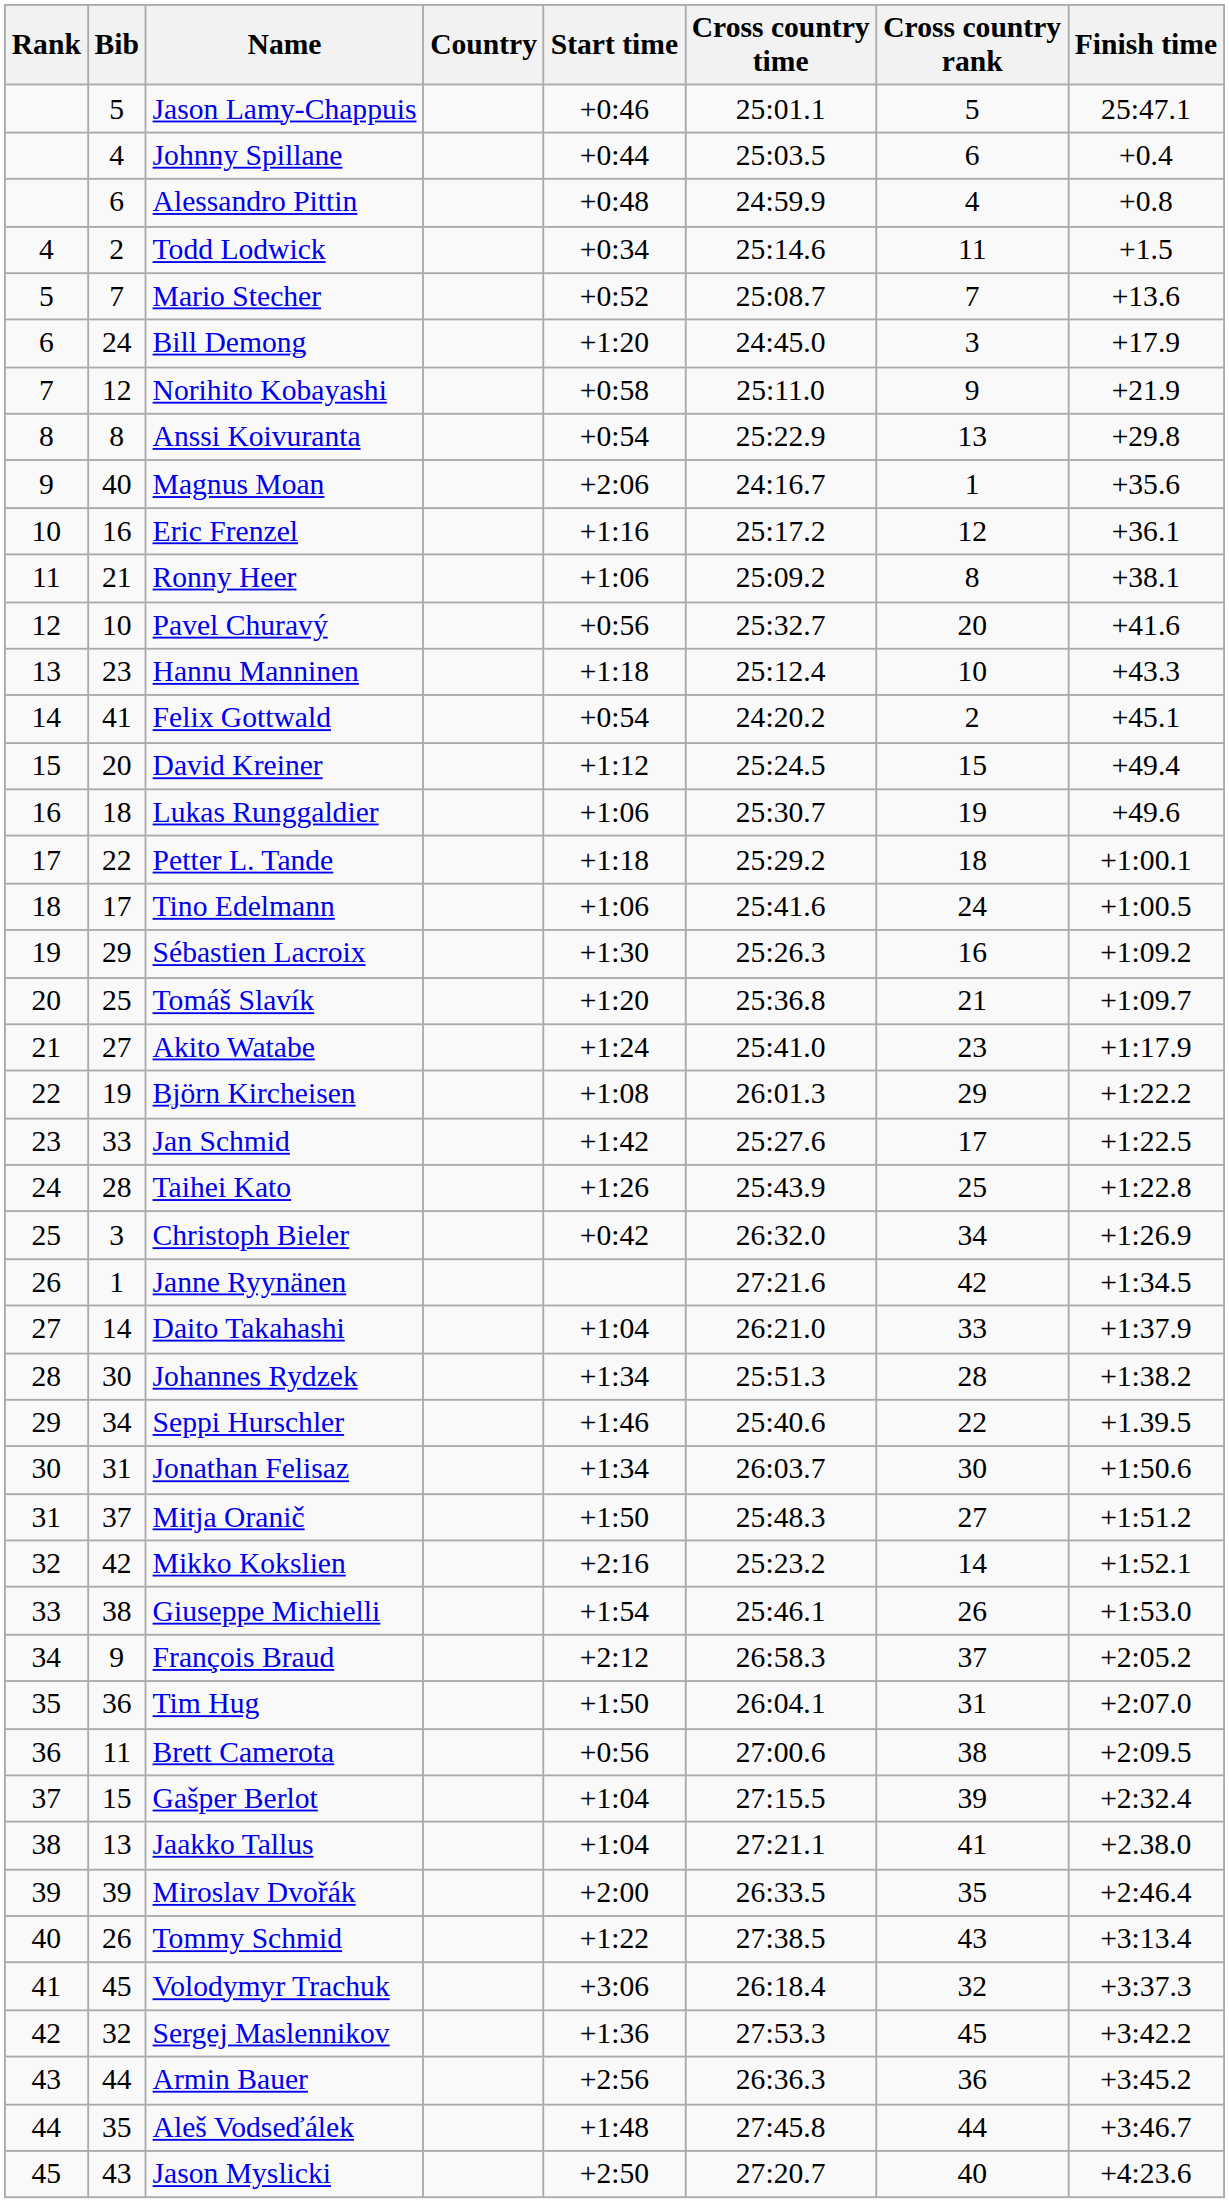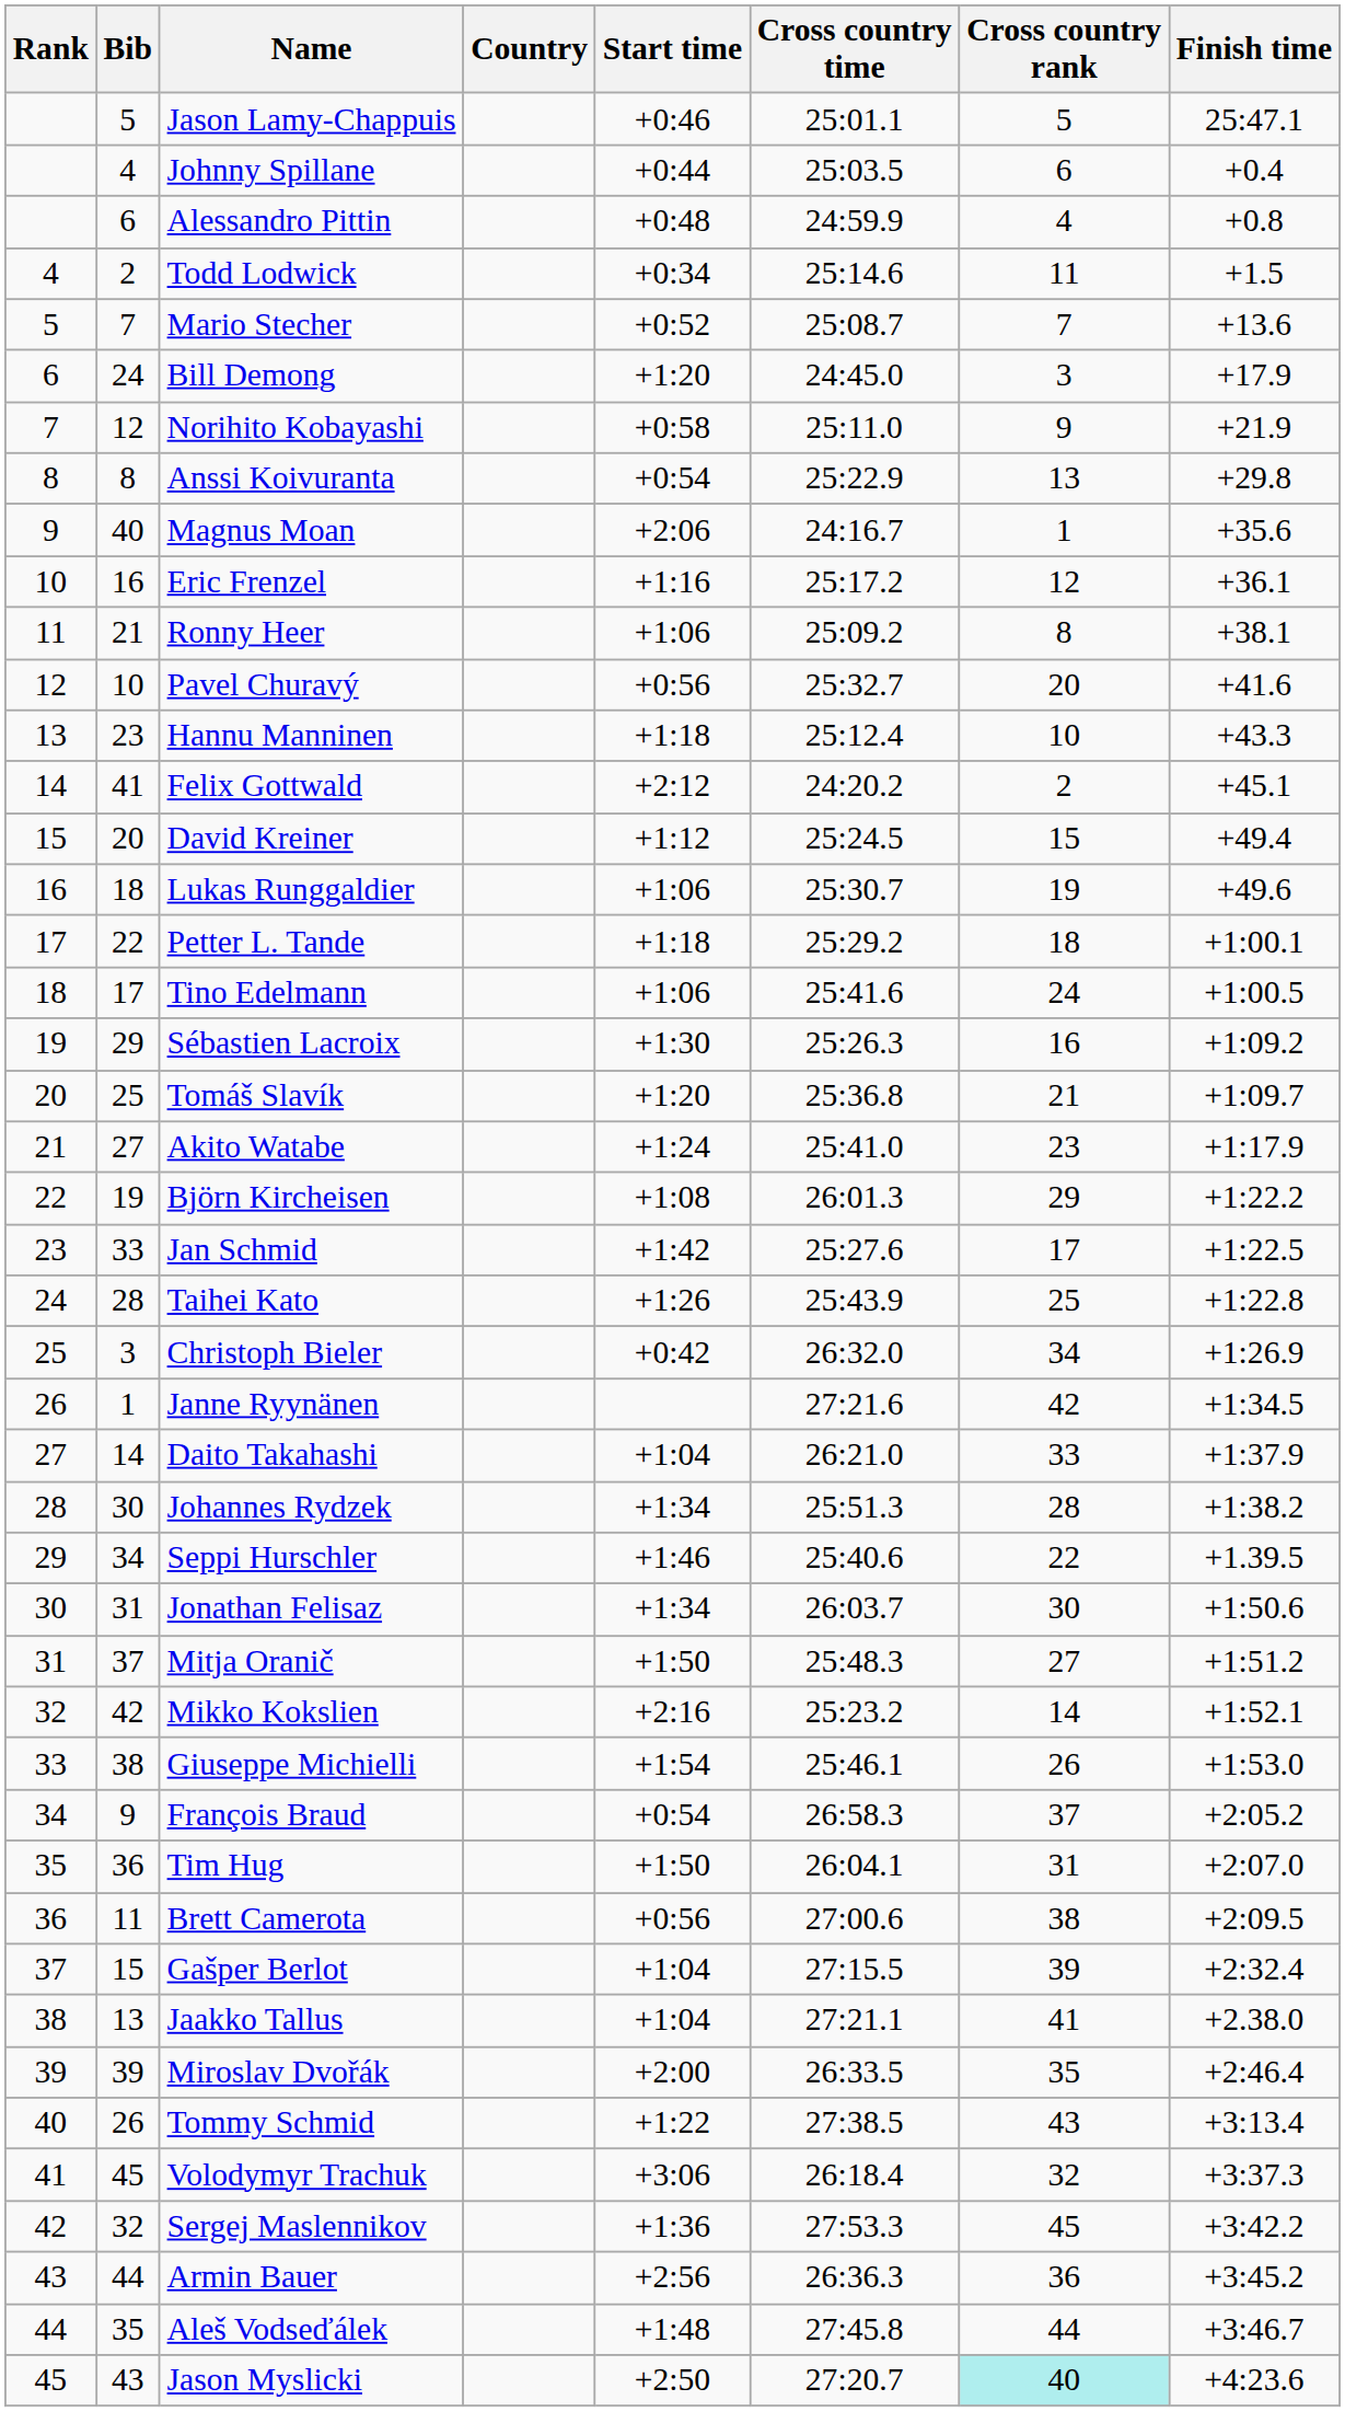 <table class="wikitable sortable" style="text-align:center">
 <tr>
 <th>Rank</th>
 <th>Bib</th>
 <th>Name</th>
 <th>Country</th>
 <th>Start time</th>
 <th>Cross country<br> time</th>
 <th>Cross country <br>rank</th>
 <th>Finish time</th>
 </tr>
 <tr>
 <td></td>
 <td>5</td>
 <td align="left"><a href='#'>Jason Lamy-Chappuis</a></td>
 <td align="left"></td>
 <td>+0:46</td>
 <td>25:01.1</td>
 <td>5</td>
 <td>25:47.1</td>
 </tr>
 <tr>
 <td></td>
 <td>4</td>
 <td align="left"><a href='#'>Johnny Spillane</a></td>
 <td align="left"></td>
 <td>+0:44</td>
 <td>25:03.5</td>
 <td>6</td>
 <td>+0.4</td>
 </tr>
 <tr>
 <td></td>
 <td>6</td>
 <td align="left"><a href='#'>Alessandro Pittin</a></td>
 <td align="left"></td>
 <td>+0:48</td>
 <td>24:59.9</td>
 <td>4</td>
 <td>+0.8</td>
 </tr>
 <tr>
 <td>4</td>
 <td>2</td>
 <td align="left"><a href='#'>Todd Lodwick</a></td>
 <td align="left"></td>
 <td>+0:34</td>
 <td>25:14.6</td>
 <td>11</td>
 <td>+1.5</td>
 </tr>
 <tr>
 <td>5</td>
 <td>7</td>
 <td align="left"><a href='#'>Mario Stecher</a></td>
 <td align="left"></td>
 <td>+0:52</td>
 <td>25:08.7</td>
 <td>7</td>
 <td>+13.6</td>
 </tr>
 <tr>
 <td>6</td>
 <td>24</td>
 <td align="left"><a href='#'>Bill Demong</a></td>
 <td align="left"></td>
 <td>+1:20</td>
 <td>24:45.0</td>
 <td>3</td>
 <td>+17.9</td>
 </tr>
 <tr>
 <td>7</td>
 <td>12</td>
 <td align="left"><a href='#'>Norihito Kobayashi</a></td>
 <td align="left"></td>
 <td>+0:58</td>
 <td>25:11.0</td>
 <td>9</td>
 <td>+21.9</td>
 </tr>
 <tr>
 <td>8</td>
 <td>8</td>
 <td align="left"><a href='#'>Anssi Koivuranta</a></td>
 <td align="left"></td>
 <td>+0:54</td>
 <td>25:22.9</td>
 <td>13</td>
 <td>+29.8</td>
 </tr>
 <tr>
 <td>9</td>
 <td>40</td>
 <td align="left"><a href='#'>Magnus Moan</a></td>
 <td align="left"></td>
 <td>+2:06</td>
 <td>24:16.7</td>
 <td>1</td>
 <td>+35.6</td>
 </tr>
 <tr>
 <td>10</td>
 <td>16</td>
 <td align="left"><a href='#'>Eric Frenzel</a></td>
 <td align="left"></td>
 <td>+1:16</td>
 <td>25:17.2</td>
 <td>12</td>
 <td>+36.1</td>
 </tr>
 <tr>
 <td>11</td>
 <td>21</td>
 <td align="left"><a href='#'>Ronny Heer</a></td>
 <td align="left"></td>
 <td>+1:06</td>
 <td>25:09.2</td>
 <td>8</td>
 <td>+38.1</td>
 </tr>
 <tr>
 <td>12</td>
 <td>10</td>
 <td align="left"><a href='#'>Pavel Churavý</a></td>
 <td align="left"></td>
 <td>+0:56</td>
 <td>25:32.7</td>
 <td>20</td>
 <td>+41.6</td>
 </tr>
 <tr>
 <td>13</td>
 <td>23</td>
 <td align="left"><a href='#'>Hannu Manninen</a></td>
 <td align="left"></td>
 <td>+1:18</td>
 <td>25:12.4</td>
 <td>10</td>
 <td>+43.3</td>
 </tr>
 <tr>
 <td>14</td>
 <td>41</td>
 <td align="left"><a href='#'>Felix Gottwald</a></td>
 <td align="left"></td>
-<td>+0:54</td>
+<td>+2:12</td>
 <td>24:20.2</td>
 <td>2</td>
 <td>+45.1</td>
 </tr>
 <tr>
 <td>15</td>
 <td>20</td>
 <td align="left"><a href='#'>David Kreiner</a></td>
 <td align="left"></td>
 <td>+1:12</td>
 <td>25:24.5</td>
 <td>15</td>
 <td>+49.4</td>
 </tr>
 <tr>
 <td>16</td>
 <td>18</td>
 <td align="left"><a href='#'>Lukas Runggaldier</a></td>
 <td align="left"></td>
 <td>+1:06</td>
 <td>25:30.7</td>
 <td>19</td>
 <td>+49.6</td>
 </tr>
 <tr>
 <td>17</td>
 <td>22</td>
 <td align="left"><a href='#'>Petter L. Tande</a></td>
 <td align="left"></td>
 <td>+1:18</td>
 <td>25:29.2</td>
 <td>18</td>
 <td>+1:00.1</td>
 </tr>
 <tr>
 <td>18</td>
 <td>17</td>
 <td align="left"><a href='#'>Tino Edelmann</a></td>
 <td align="left"></td>
 <td>+1:06</td>
 <td>25:41.6</td>
 <td>24</td>
 <td>+1:00.5</td>
 </tr>
 <tr>
 <td>19</td>
 <td>29</td>
 <td align="left"><a href='#'>Sébastien Lacroix</a></td>
 <td align="left"></td>
 <td>+1:30</td>
 <td>25:26.3</td>
 <td>16</td>
 <td>+1:09.2</td>
 </tr>
 <tr>
 <td>20</td>
 <td>25</td>
 <td align="left"><a href='#'>Tomáš Slavík</a></td>
 <td align="left"></td>
 <td>+1:20</td>
 <td>25:36.8</td>
 <td>21</td>
 <td>+1:09.7</td>
 </tr>
 <tr>
 <td>21</td>
 <td>27</td>
 <td align="left"><a href='#'>Akito Watabe</a></td>
 <td align="left"></td>
 <td>+1:24</td>
 <td>25:41.0</td>
 <td>23</td>
 <td>+1:17.9</td>
 </tr>
 <tr>
 <td>22</td>
 <td>19</td>
 <td align="left"><a href='#'>Björn Kircheisen</a></td>
 <td align="left"></td>
 <td>+1:08</td>
 <td>26:01.3</td>
 <td>29</td>
 <td>+1:22.2</td>
 </tr>
 <tr>
 <td>23</td>
 <td>33</td>
 <td align="left"><a href='#'>Jan Schmid</a></td>
 <td align="left"></td>
 <td>+1:42</td>
 <td>25:27.6</td>
 <td>17</td>
 <td>+1:22.5</td>
 </tr>
 <tr>
 <td>24</td>
 <td>28</td>
 <td align="left"><a href='#'>Taihei Kato</a></td>
 <td align="left"></td>
 <td>+1:26</td>
 <td>25:43.9</td>
 <td>25</td>
 <td>+1:22.8</td>
 </tr>
 <tr>
 <td>25</td>
 <td>3</td>
 <td align="left"><a href='#'>Christoph Bieler</a></td>
 <td align="left"></td>
 <td>+0:42</td>
 <td>26:32.0</td>
 <td>34</td>
 <td>+1:26.9</td>
 </tr>
 <tr>
 <td>26</td>
 <td>1</td>
 <td align="left"><a href='#'>Janne Ryynänen</a></td>
 <td align="left"></td>
 <td></td>
 <td>27:21.6</td>
 <td>42</td>
 <td>+1:34.5</td>
 </tr>
 <tr>
 <td>27</td>
 <td>14</td>
 <td align="left"><a href='#'>Daito Takahashi</a></td>
 <td align="left"></td>
 <td>+1:04</td>
 <td>26:21.0</td>
 <td>33</td>
 <td>+1:37.9</td>
 </tr>
 <tr>
 <td>28</td>
 <td>30</td>
 <td align="left"><a href='#'>Johannes Rydzek</a></td>
 <td align="left"></td>
 <td>+1:34</td>
 <td>25:51.3</td>
 <td>28</td>
 <td>+1:38.2</td>
 </tr>
 <tr>
 <td>29</td>
 <td>34</td>
 <td align="left"><a href='#'>Seppi Hurschler</a></td>
 <td align="left"></td>
 <td>+1:46</td>
 <td>25:40.6</td>
 <td>22</td>
 <td>+1.39.5</td>
 </tr>
 <tr>
 <td>30</td>
 <td>31</td>
 <td align="left"><a href='#'>Jonathan Felisaz</a></td>
 <td align="left"></td>
 <td>+1:34</td>
 <td>26:03.7</td>
 <td>30</td>
 <td>+1:50.6</td>
 </tr>
 <tr>
 <td>31</td>
 <td>37</td>
 <td align="left"><a href='#'>Mitja Oranič</a></td>
 <td align="left"></td>
 <td>+1:50</td>
 <td>25:48.3</td>
 <td>27</td>
 <td>+1:51.2</td>
 </tr>
 <tr>
 <td>32</td>
 <td>42</td>
 <td align="left"><a href='#'>Mikko Kokslien</a></td>
 <td align="left"></td>
 <td>+2:16</td>
 <td>25:23.2</td>
 <td>14</td>
 <td>+1:52.1</td>
 </tr>
 <tr>
 <td>33</td>
 <td>38</td>
 <td align="left"><a href='#'>Giuseppe Michielli</a></td>
 <td align="left"></td>
 <td>+1:54</td>
 <td>25:46.1</td>
 <td>26</td>
 <td>+1:53.0</td>
 </tr>
 <tr>
 <td>34</td>
 <td>9</td>
 <td align="left"><a href='#'>François Braud</a></td>
 <td align="left"></td>
-<td>+2:12</td>
+<td>+0:54</td>
 <td>26:58.3</td>
 <td>37</td>
 <td>+2:05.2</td>
 </tr>
 <tr>
 <td>35</td>
 <td>36</td>
 <td align="left"><a href='#'>Tim Hug</a></td>
 <td align="left"></td>
 <td>+1:50</td>
 <td>26:04.1</td>
 <td>31</td>
 <td>+2:07.0</td>
 </tr>
 <tr>
 <td>36</td>
 <td>11</td>
 <td align="left"><a href='#'>Brett Camerota</a></td>
 <td align="left"></td>
 <td>+0:56</td>
 <td>27:00.6</td>
 <td>38</td>
 <td>+2:09.5</td>
 </tr>
 <tr>
 <td>37</td>
 <td>15</td>
 <td align="left"><a href='#'>Gašper Berlot</a></td>
 <td align="left"></td>
 <td>+1:04</td>
 <td>27:15.5</td>
 <td>39</td>
 <td>+2:32.4</td>
 </tr>
 <tr>
 <td>38</td>
 <td>13</td>
 <td align="left"><a href='#'>Jaakko Tallus</a></td>
 <td align="left"></td>
 <td>+1:04</td>
 <td>27:21.1</td>
 <td>41</td>
 <td>+2.38.0</td>
 </tr>
 <tr>
 <td>39</td>
 <td>39</td>
 <td align="left"><a href='#'>Miroslav Dvořák</a></td>
 <td align="left"></td>
 <td>+2:00</td>
 <td>26:33.5</td>
 <td>35</td>
 <td>+2:46.4</td>
 </tr>
 <tr>
 <td>40</td>
 <td>26</td>
 <td align="left"><a href='#'>Tommy Schmid</a></td>
 <td align="left"></td>
 <td>+1:22</td>
 <td>27:38.5</td>
 <td>43</td>
 <td>+3:13.4</td>
 </tr>
 <tr>
 <td>41</td>
 <td>45</td>
 <td align="left"><a href='#'>Volodymyr Trachuk</a></td>
 <td align="left"></td>
 <td>+3:06</td>
 <td>26:18.4</td>
 <td>32</td>
 <td>+3:37.3</td>
 </tr>
 <tr>
 <td>42</td>
 <td>32</td>
 <td align="left"><a href='#'>Sergej Maslennikov</a></td>
 <td align="left"></td>
 <td>+1:36</td>
 <td>27:53.3</td>
 <td>45</td>
 <td>+3:42.2</td>
 </tr>
 <tr>
 <td>43</td>
 <td>44</td>
 <td align="left"><a href='#'>Armin Bauer</a></td>
 <td align="left"></td>
 <td>+2:56</td>
 <td>26:36.3</td>
 <td>36</td>
 <td>+3:45.2</td>
 </tr>
 <tr>
 <td>44</td>
 <td>35</td>
 <td align="left"><a href='#'>Aleš Vodseďálek</a></td>
 <td align="left"></td>
 <td>+1:48</td>
 <td>27:45.8</td>
 <td>44</td>
 <td>+3:46.7</td>
 </tr>
 <tr>
 <td>45</td>
 <td>43</td>
 <td align="left"><a href='#'>Jason Myslicki</a></td>
 <td align="left"></td>
 <td>+2:50</td>
 <td>27:20.7</td>
-<td>40</td>
+<td style="background: paleturquoise;">40</td>
 <td>+4:23.6</td>
 </tr>
 </table>
